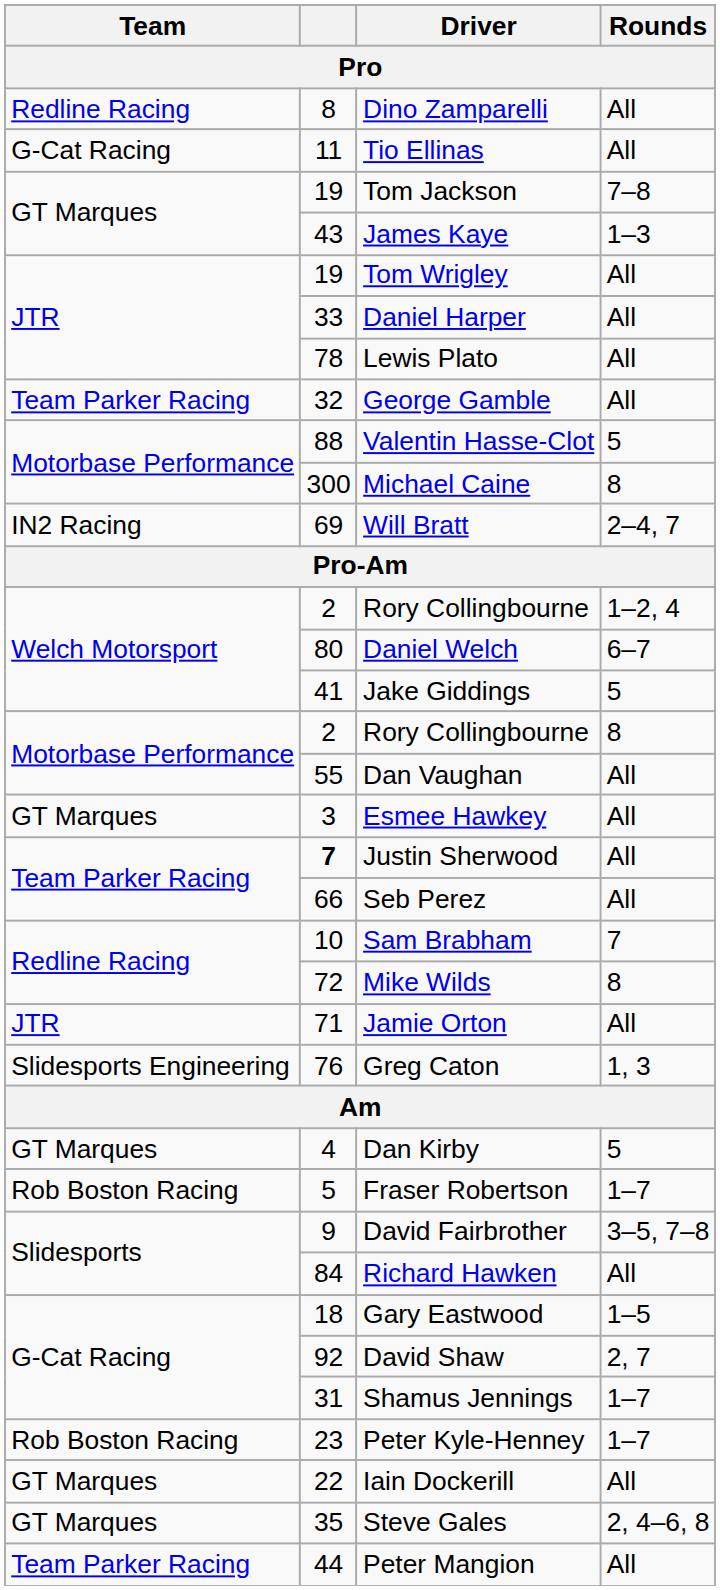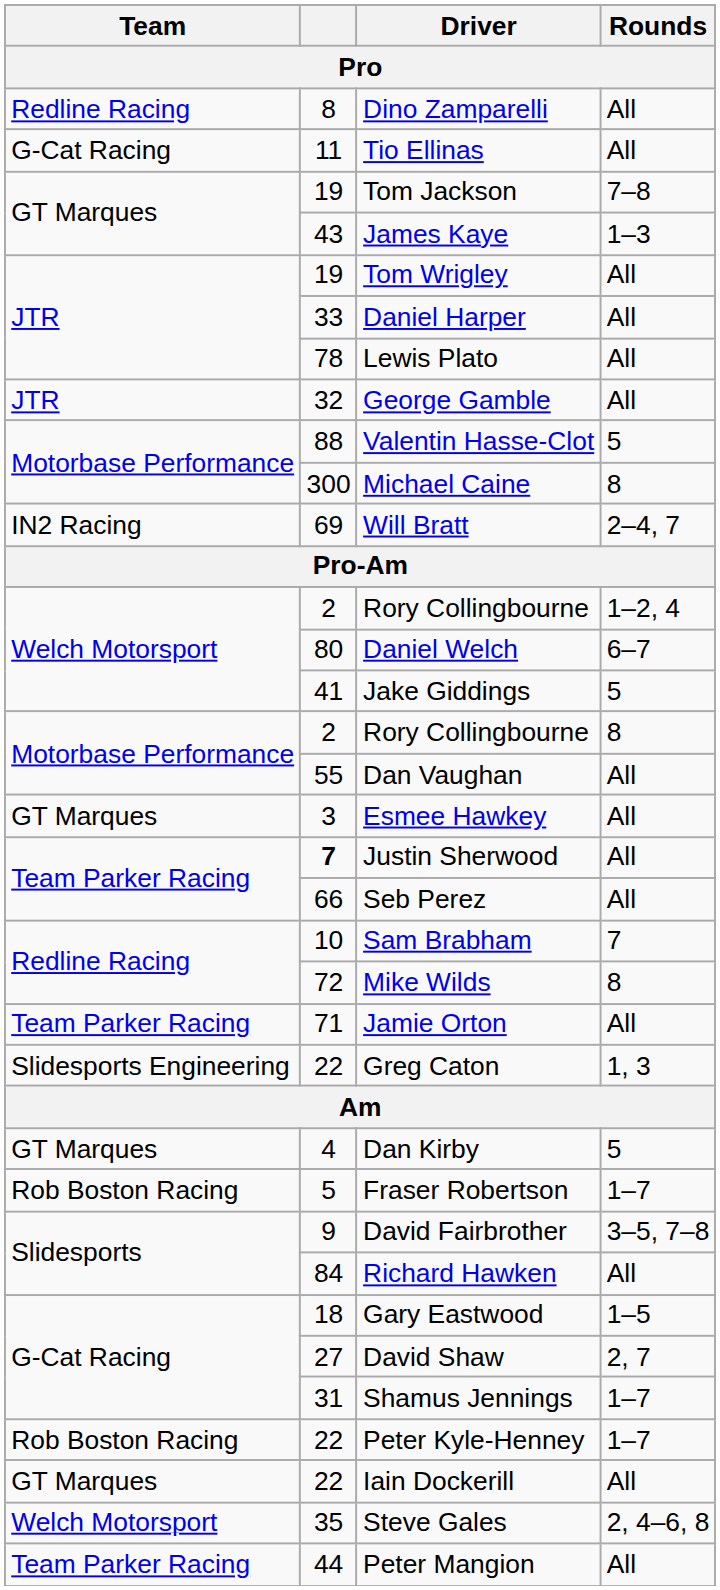 <table class="wikitable" style="font-size: 85%;">
 <tr>
 <th>Team</th>
 <th></th>
 <th>Driver</th>
 <th>Rounds</th>
 </tr>
 <tr>
 <th colspan=5>Pro</th>
 </tr>
 <tr>
 <td><a href='#'>Redline Racing</a></td>
 <td align=center>8</td>
 <td> <a href='#'>Dino Zamparelli</a></td>
 <td>All</td>
 </tr>
 <tr>
 <td>G-Cat Racing</td>
 <td align=center>11</td>
 <td> <a href='#'>Tio Ellinas</a></td>
 <td>All</td>
 </tr>
 <tr>
 <td rowspan=2>GT Marques</td>
 <td align=center>19</td>
 <td> Tom Jackson</td>
 <td>7–8</td>
 </tr>
 <tr>
 <td align=center>43</td>
 <td> <a href='#'>James Kaye</a></td>
 <td>1–3</td>
 </tr>
 <tr>
 <td rowspan=3><a href='#'>JTR</a></td>
 <td align=center>19</td>
 <td> <a href='#'>Tom Wrigley</a></td>
 <td>All</td>
 </tr>
 <tr>
 <td align=center>33</td>
 <td> <a href='#'>Daniel Harper</a></td>
 <td>All</td>
 </tr>
 <tr>
 <td align=center>78</td>
 <td> Lewis Plato</td>
 <td>All</td>
 </tr>
 <tr>
-<td><a href='#'>Team Parker Racing</a></td>
+<td><a href='#'>JTR</a></td>
 <td align=center>32</td>
 <td> <a href='#'>George Gamble</a></td>
 <td>All</td>
 </tr>
 <tr>
 <td rowspan=2><a href='#'>Motorbase Performance</a></td>
 <td align=center>88</td>
 <td> <a href='#'>Valentin Hasse-Clot</a></td>
 <td>5</td>
 </tr>
 <tr>
 <td align=center>300</td>
 <td> <a href='#'>Michael Caine</a></td>
 <td>8</td>
 </tr>
 <tr>
 <td>IN2 Racing</td>
 <td align=center>69</td>
 <td> <a href='#'>Will Bratt</a></td>
 <td>2–4, 7</td>
 </tr>
 <tr>
 <th colspan=5>Pro-Am</th>
 </tr>
 <tr>
 <td rowspan=3><a href='#'>Welch Motorsport</a></td>
 <td align=center>2</td>
 <td nowrap> Rory Collingbourne</td>
 <td>1–2, 4</td>
 </tr>
 <tr>
 <td align=center>80</td>
 <td> <a href='#'>Daniel Welch</a></td>
 <td>6–7</td>
 </tr>
 <tr>
 <td align=center>41</td>
 <td> Jake Giddings</td>
 <td>5</td>
 </tr>
 <tr>
 <td rowspan="2"><a href='#'>Motorbase Performance</a></td>
 <td align=center>2</td>
 <td> Rory Collingbourne</td>
 <td>8</td>
 </tr>
 <tr>
 <td align=center>55</td>
 <td> Dan Vaughan</td>
 <td>All</td>
 </tr>
 <tr>
 <td>GT Marques</td>
 <td align=center>3</td>
 <td> <a href='#'>Esmee Hawkey</a></td>
 <td>All</td>
 </tr>
 <tr>
 <td rowspan=2><a href='#'>Team Parker Racing</a></td>
 <td align=center><strong>7</strong></td>
 <td> Justin Sherwood</td>
 <td>All</td>
 </tr>
 <tr>
 <td align=center>66</td>
 <td> Seb Perez</td>
 <td>All</td>
 </tr>
 <tr>
 <td rowspan=2><a href='#'>Redline Racing</a></td>
 <td align=center>10</td>
 <td> <a href='#'>Sam Brabham</a></td>
 <td>7</td>
 </tr>
 <tr>
 <td align=center>72</td>
 <td> <a href='#'>Mike Wilds</a></td>
 <td>8</td>
 </tr>
 <tr>
-<td><a href='#'>JTR</a></td>
+<td><a href='#'>Team Parker Racing</a></td>
 <td align=center>71</td>
 <td> <a href='#'>Jamie Orton</a></td>
 <td>All</td>
 </tr>
 <tr>
 <td>Slidesports Engineering</td>
-<td align=center>76</td>
+<td align=center>22</td>
 <td> Greg Caton</td>
 <td>1, 3</td>
 </tr>
 <tr>
 <th colspan=5>Am</th>
 </tr>
 <tr>
 <td>GT Marques</td>
 <td align=center>4</td>
 <td> Dan Kirby</td>
 <td>5</td>
 </tr>
 <tr>
 <td>Rob Boston Racing</td>
 <td align=center>5</td>
 <td> Fraser Robertson</td>
 <td>1–7</td>
 </tr>
 <tr>
 <td rowspan=2>Slidesports</td>
 <td align=center>9</td>
 <td> David Fairbrother</td>
 <td>3–5, 7–8</td>
 </tr>
 <tr>
 <td align=center>84</td>
 <td> <a href='#'>Richard Hawken</a></td>
 <td>All</td>
 </tr>
 <tr>
 <td rowspan=3>G-Cat Racing</td>
 <td align=center>18</td>
 <td> Gary Eastwood</td>
 <td>1–5</td>
 </tr>
 <tr>
-<td align=center>92</td>
+<td align=center>27</td>
 <td> David Shaw</td>
 <td>2, 7</td>
 </tr>
 <tr>
 <td align=center>31</td>
 <td> Shamus Jennings</td>
 <td>1–7</td>
 </tr>
 <tr>
 <td>Rob Boston Racing</td>
-<td align=center>23</td>
+<td align=center>22</td>
 <td> Peter Kyle-Henney</td>
 <td>1–7</td>
 </tr>
 <tr>
 <td>GT Marques</td>
 <td align=center>22</td>
 <td> Iain Dockerill</td>
 <td>All</td>
 </tr>
 <tr>
-<td>GT Marques</td>
+<td><a href='#'>Welch Motorsport</a></td>
 <td align=center>35</td>
 <td> Steve Gales</td>
 <td>2, 4–6, 8</td>
 </tr>
 <tr>
 <td><a href='#'>Team Parker Racing</a></td>
 <td align=center>44</td>
 <td> Peter Mangion</td>
 <td>All</td>
 </tr>
 </table>
